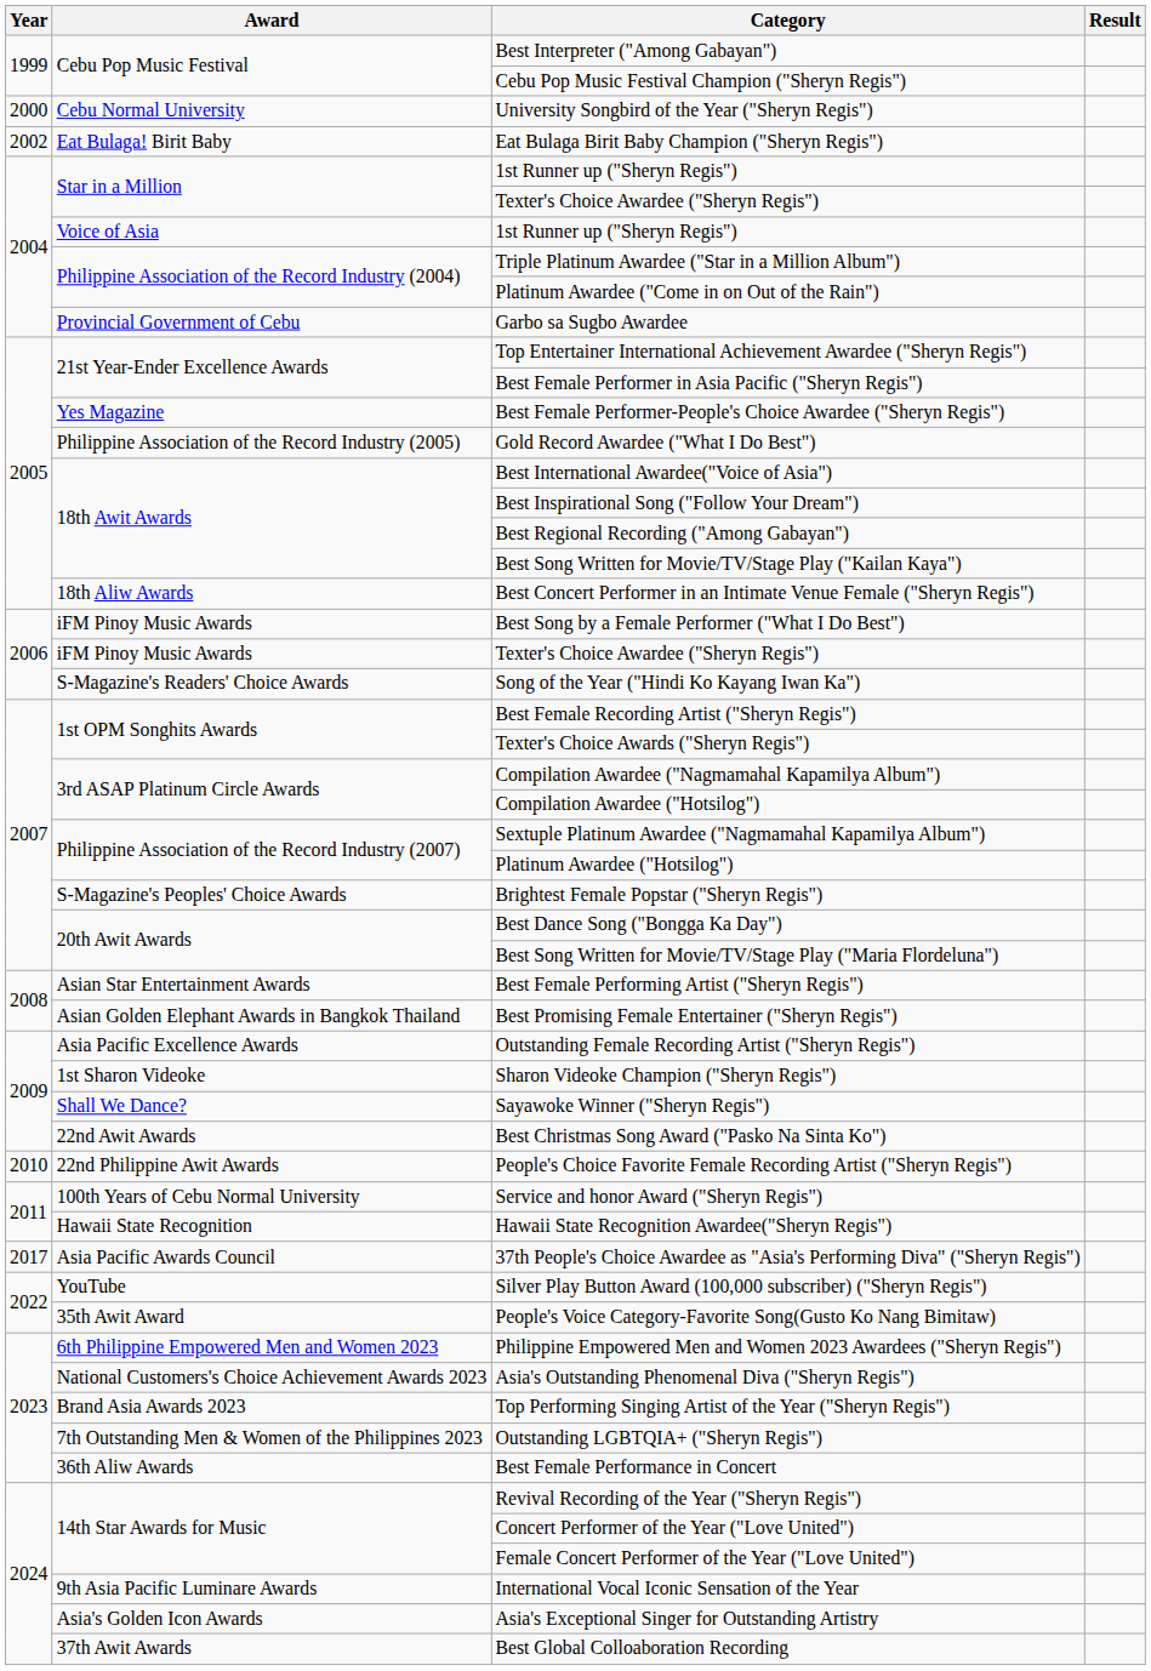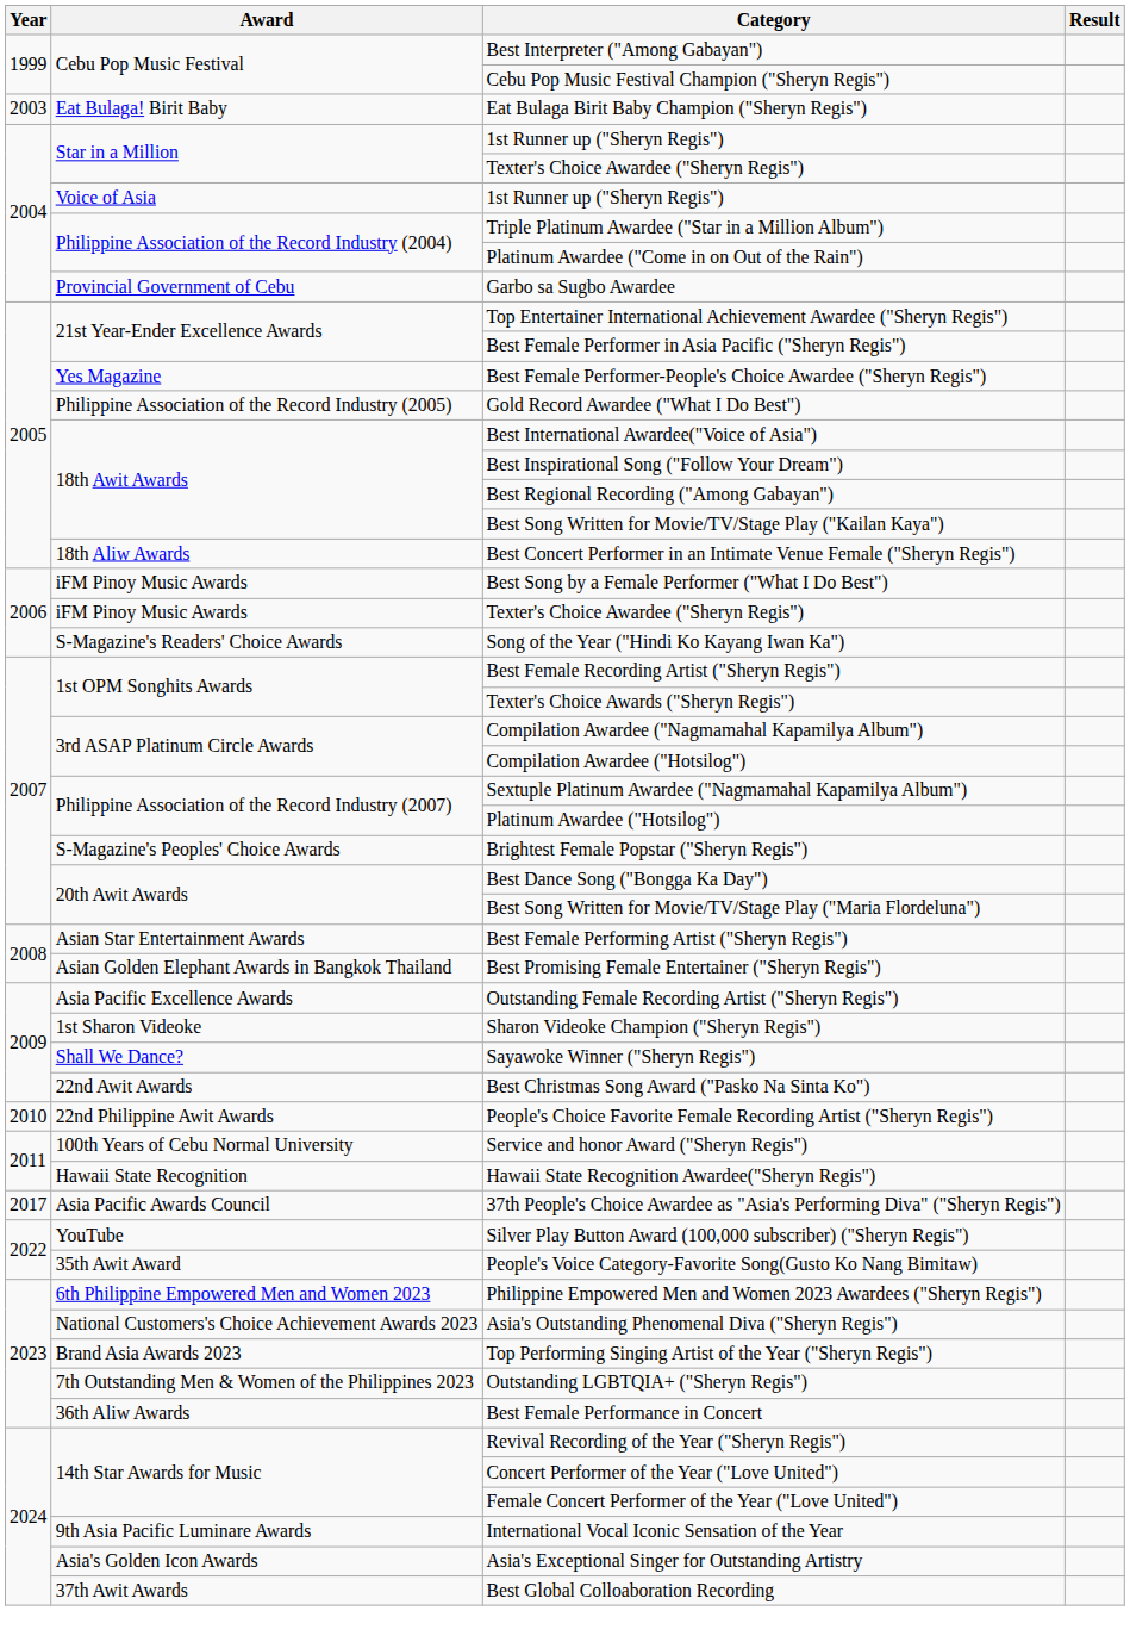 <table class="wikitable">
 <tr>
 <th>Year</th>
 <th>Award</th>
 <th>Category</th>
 <th>Result</th>
 </tr>
 <tr>
 <td rowspan="2">1999</td>
 <td rowspan="2">Cebu Pop Music Festival</td>
 <td>Best Interpreter ("Among Gabayan")</td>
 <td></td>
 </tr>
 <tr>
 <td>Cebu Pop Music Festival Champion ("Sheryn Regis")</td>
 <td></td>
 </tr>
 <tr>
-<td rowspan="1">2000</td>
-<td><a href='#'>Cebu Normal University</a></td>
-<td>University Songbird of the Year ("Sheryn Regis")</td>
-<td></td>
-</tr>
-<tr>
-<td rowspan="1">2002</td>
+<td rowspan="1">2003</td>
 <td><a href='#'>Eat Bulaga!</a> Birit Baby</td>
 <td>Eat Bulaga Birit Baby Champion ("Sheryn Regis")</td>
 <td></td>
 </tr>
 <tr>
 <td rowspan="6">2004</td>
 <td rowspan="2"><a href='#'>Star in a Million</a></td>
 <td>1st Runner up ("Sheryn Regis")</td>
 <td></td>
 </tr>
 <tr>
 <td>Texter's Choice Awardee ("Sheryn Regis")</td>
 <td></td>
 </tr>
 <tr>
 <td><a href='#'>Voice of Asia</a></td>
 <td>1st Runner up ("Sheryn Regis")</td>
 <td></td>
 </tr>
 <tr>
 <td rowspan="2"><a href='#'>Philippine Association of the Record Industry</a> (2004)</td>
 <td>Triple Platinum Awardee ("Star in a Million Album")</td>
 <td></td>
 </tr>
 <tr>
 <td>Platinum Awardee ("Come in on Out of the Rain")</td>
 <td></td>
 </tr>
 <tr>
 <td><a href='#'>Provincial Government of Cebu</a></td>
 <td>Garbo sa Sugbo Awardee</td>
 <td></td>
 </tr>
 <tr>
 <td rowspan="9">2005</td>
 <td rowspan="2">21st Year-Ender Excellence Awards</td>
 <td>Top Entertainer International Achievement Awardee ("Sheryn Regis")</td>
 <td></td>
 </tr>
 <tr>
 <td>Best Female Performer in Asia Pacific ("Sheryn Regis")</td>
 <td></td>
 </tr>
 <tr>
 <td><a href='#'>Yes Magazine</a></td>
 <td>Best Female Performer-People's Choice Awardee ("Sheryn Regis")</td>
 <td></td>
 </tr>
 <tr>
 <td>Philippine Association of the Record Industry (2005)</td>
 <td>Gold Record Awardee ("What I Do Best")</td>
 <td></td>
 </tr>
 <tr>
 <td rowspan="4">18th <a href='#'>Awit Awards</a></td>
 <td>Best International Awardee("Voice of Asia")</td>
 <td></td>
 </tr>
 <tr>
 <td>Best Inspirational Song ("Follow Your Dream")</td>
 <td></td>
 </tr>
 <tr>
 <td>Best Regional Recording ("Among Gabayan")</td>
 <td></td>
 </tr>
 <tr>
 <td>Best Song Written for Movie/TV/Stage Play ("Kailan Kaya")</td>
 <td></td>
 </tr>
 <tr>
 <td>18th <a href='#'>Aliw Awards</a></td>
 <td>Best Concert Performer in an Intimate Venue Female ("Sheryn Regis")</td>
 <td></td>
 </tr>
 <tr>
 <td rowspan="3">2006</td>
 <td rowspan="1">iFM Pinoy Music Awards</td>
 <td>Best Song by a Female Performer ("What I Do Best")</td>
 <td></td>
 </tr>
 <tr>
 <td rowspan="1">iFM Pinoy Music Awards</td>
 <td>Texter's Choice Awardee ("Sheryn Regis")</td>
 <td></td>
 </tr>
 <tr>
 <td rowspan="1">S-Magazine's Readers' Choice Awards</td>
 <td>Song of the Year ("Hindi Ko Kayang Iwan Ka")</td>
 <td></td>
 </tr>
 <tr>
 <td rowspan="9">2007</td>
 <td rowspan="2">1st OPM Songhits Awards</td>
 <td>Best Female Recording Artist ("Sheryn Regis")</td>
 <td></td>
 </tr>
 <tr>
 <td>Texter's Choice Awards ("Sheryn Regis")</td>
 <td></td>
 </tr>
 <tr>
 <td rowspan="2">3rd ASAP Platinum Circle Awards</td>
 <td>Compilation Awardee ("Nagmamahal Kapamilya Album")</td>
 <td></td>
 </tr>
 <tr>
 <td>Compilation Awardee ("Hotsilog")</td>
 <td></td>
 </tr>
 <tr>
 <td rowspan="2">Philippine Association of the Record Industry (2007)</td>
 <td>Sextuple Platinum Awardee ("Nagmamahal Kapamilya Album")</td>
 <td></td>
 </tr>
 <tr>
 <td>Platinum Awardee ("Hotsilog")</td>
 <td></td>
 </tr>
 <tr>
 <td>S-Magazine's Peoples' Choice Awards</td>
 <td>Brightest Female Popstar ("Sheryn Regis")</td>
 <td></td>
 </tr>
 <tr>
 <td rowspan="2">20th Awit Awards</td>
 <td>Best Dance Song ("Bongga Ka Day")</td>
 <td></td>
 </tr>
 <tr>
 <td>Best Song Written for Movie/TV/Stage Play ("Maria Flordeluna")</td>
 <td></td>
 </tr>
 <tr>
 <td rowspan="2">2008</td>
 <td rowspan="1">Asian Star Entertainment Awards</td>
 <td>Best Female Performing Artist ("Sheryn Regis")</td>
 <td></td>
 </tr>
 <tr>
 <td>Asian Golden Elephant Awards in Bangkok Thailand</td>
 <td>Best Promising Female Entertainer ("Sheryn Regis")</td>
 <td></td>
 </tr>
 <tr>
 <td rowspan="4">2009</td>
 <td rowspan="1">Asia Pacific Excellence Awards</td>
 <td>Outstanding Female Recording Artist ("Sheryn Regis")</td>
 <td></td>
 </tr>
 <tr>
 <td>1st Sharon Videoke</td>
 <td>Sharon Videoke Champion ("Sheryn Regis")</td>
 <td></td>
 </tr>
 <tr>
 <td><a href='#'>Shall We Dance?</a></td>
 <td>Sayawoke Winner ("Sheryn Regis")</td>
 <td></td>
 </tr>
 <tr>
 <td>22nd Awit Awards</td>
 <td>Best Christmas Song Award ("Pasko Na Sinta Ko")</td>
 <td></td>
 </tr>
 <tr>
 <td rowspan="1">2010</td>
 <td rowspan="1">22nd Philippine Awit Awards</td>
 <td>People's Choice Favorite Female Recording Artist ("Sheryn Regis")</td>
 <td></td>
 </tr>
 <tr>
 <td rowspan="2">2011</td>
 <td rowspan="1">100th Years of Cebu Normal University</td>
 <td>Service and honor Award ("Sheryn Regis")</td>
 <td></td>
 </tr>
 <tr>
 <td>Hawaii State Recognition</td>
 <td>Hawaii State Recognition Awardee("Sheryn Regis")</td>
 <td></td>
 </tr>
 <tr>
 <td rowspan="1">2017</td>
 <td rowspan="1">Asia Pacific Awards Council</td>
 <td>37th People's Choice Awardee as "Asia's Performing Diva" ("Sheryn Regis")</td>
 <td></td>
 </tr>
 <tr>
 <td rowspan="2">2022</td>
 <td rowspan="1">YouTube</td>
 <td>Silver Play Button Award (100,000 subscriber) ("Sheryn Regis")</td>
 <td></td>
 </tr>
 <tr>
 <td>35th Awit Award</td>
 <td>People's Voice Category-Favorite Song(Gusto Ko Nang Bimitaw)</td>
 <td></td>
 </tr>
 <tr>
 <td rowspan="5">2023</td>
 <td rowspan="1"><a href='#'>6th Philippine Empowered Men and Women 2023</a></td>
 <td>Philippine Empowered Men and Women 2023 Awardees ("Sheryn Regis")</td>
 <td></td>
 </tr>
 <tr>
 <td>National Customers's Choice Achievement Awards 2023</td>
 <td>Asia's Outstanding Phenomenal Diva ("Sheryn Regis")</td>
 <td></td>
 </tr>
 <tr>
 <td>Brand Asia Awards 2023</td>
 <td>Top Performing Singing Artist of the Year ("Sheryn Regis")</td>
 <td></td>
 </tr>
 <tr>
 <td>7th Outstanding Men & Women of the Philippines 2023</td>
 <td>Outstanding LGBTQIA+ ("Sheryn Regis")</td>
 <td></td>
 </tr>
 <tr>
 <td>36th Aliw Awards</td>
 <td>Best Female Performance in Concert</td>
 <td></td>
 </tr>
 <tr>
 <td rowspan="6">2024</td>
 <td rowspan="3">14th Star Awards for Music</td>
 <td>Revival Recording of the Year ("Sheryn Regis")</td>
 <td></td>
 </tr>
 <tr>
 <td>Concert Performer of the Year ("Love United")</td>
 <td></td>
 </tr>
 <tr>
 <td>Female Concert Performer of the Year ("Love United")</td>
 <td></td>
 </tr>
 <tr>
 <td>9th Asia Pacific Luminare Awards</td>
 <td>International Vocal Iconic Sensation of the Year</td>
 <td></td>
 </tr>
 <tr>
 <td>Asia's Golden Icon Awards</td>
 <td>Asia's Exceptional Singer for Outstanding Artistry</td>
 <td></td>
 </tr>
 <tr>
 <td>37th Awit Awards</td>
 <td>Best Global Colloaboration Recording</td>
 <td></td>
 </tr>
 </table>
